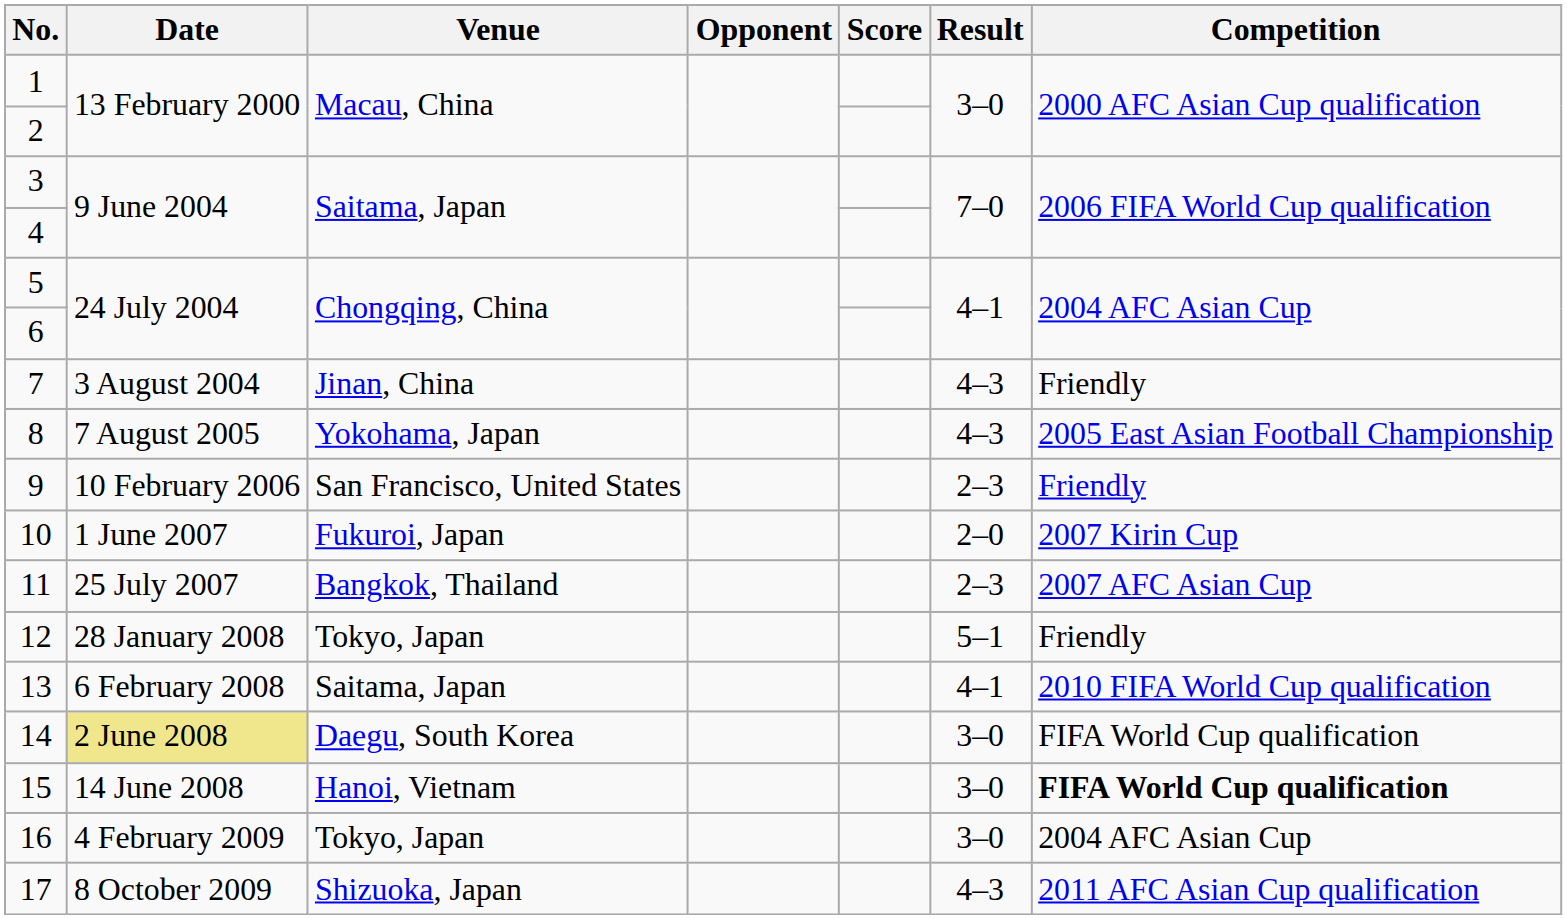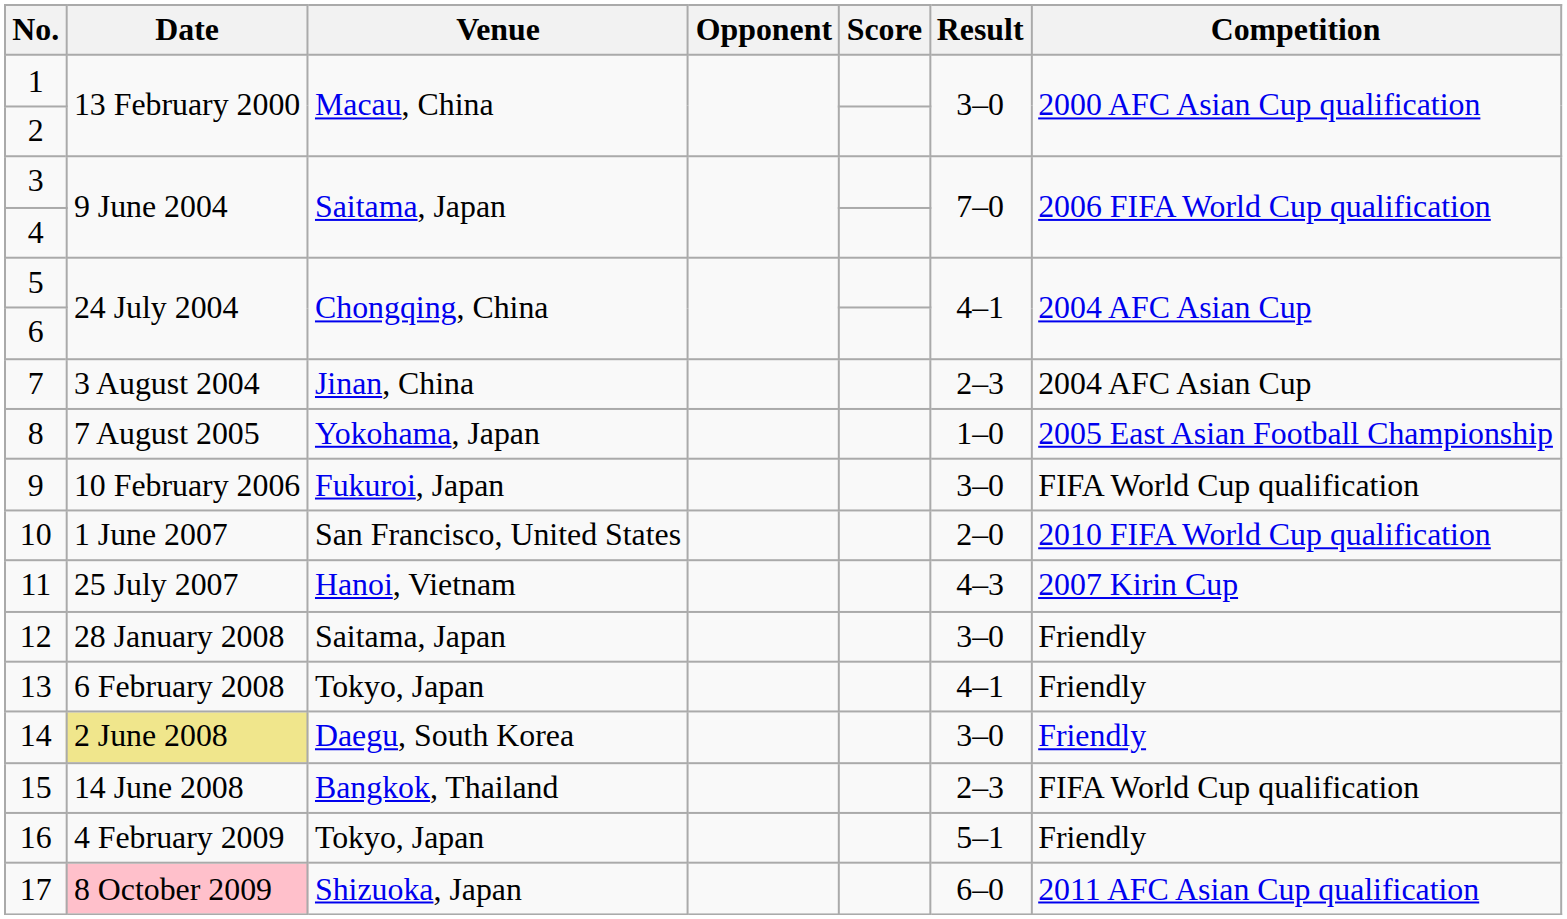 <table class="wikitable sortable">
 <tr>
 <th scope="col">No.</th>
 <th scope="col">Date</th>
 <th scope="col">Venue</th>
 <th scope="col">Opponent</th>
 <th scope="col">Score</th>
 <th scope="col">Result</th>
 <th scope="col">Competition</th>
 </tr>
 <tr>
 <td align="center">1</td>
 <td rowspan="2">13 February 2000</td>
 <td rowspan="2"><a href='#'>Macau</a>, China</td>
 <td rowspan="2"></td>
 <td></td>
 <td rowspan="2" style="text-align:center">3–0</td>
 <td rowspan="2"><a href='#'>2000 AFC Asian Cup qualification</a></td>
 </tr>
 <tr>
 <td align="center">2</td>
 <td></td>
 </tr>
 <tr>
 <td align="center">3</td>
 <td rowspan="2">9 June 2004</td>
 <td rowspan="2"><a href='#'>Saitama</a>, Japan</td>
 <td rowspan="2"></td>
 <td></td>
 <td rowspan="2" style="text-align:center">7–0</td>
 <td rowspan="2"><a href='#'>2006 FIFA World Cup qualification</a></td>
 </tr>
 <tr>
 <td align="center">4</td>
 <td></td>
 </tr>
 <tr>
 <td align="center">5</td>
 <td rowspan="2">24 July 2004</td>
 <td rowspan="2"><a href='#'>Chongqing</a>, China</td>
 <td rowspan="2"></td>
 <td></td>
 <td rowspan="2" style="text-align:center">4–1</td>
 <td rowspan="2"><a href='#'>2004 AFC Asian Cup</a></td>
 </tr>
 <tr>
 <td align="center">6</td>
 <td></td>
 </tr>
 <tr>
 <td align="center">7</td>
 <td>3 August 2004</td>
 <td><a href='#'>Jinan</a>, China</td>
 <td></td>
 <td></td>
-<td align="center">4–3</td>
-<td>Friendly</td>
+<td align="center">2–3</td>
+<td>2004 AFC Asian Cup</td>
 </tr>
 <tr>
 <td align="center">8</td>
 <td>7 August 2005</td>
 <td><a href='#'>Yokohama</a>, Japan</td>
 <td></td>
 <td></td>
-<td align="center">4–3</td>
+<td align="center">1–0</td>
 <td><a href='#'>2005 East Asian Football Championship</a></td>
 </tr>
 <tr>
 <td align="center">9</td>
 <td>10 February 2006</td>
-<td>San Francisco, United States</td>
+<td><a href='#'>Fukuroi</a>, Japan</td>
 <td></td>
 <td></td>
-<td align="center">2–3</td>
-<td><a href='#'>Friendly</a></td>
+<td align="center">3–0</td>
+<td>FIFA World Cup qualification</td>
 </tr>
 <tr>
 <td align="center">10</td>
 <td>1 June 2007</td>
-<td><a href='#'>Fukuroi</a>, Japan</td>
+<td>San Francisco, United States</td>
 <td></td>
 <td></td>
 <td align="center">2–0</td>
-<td><a href='#'>2007 Kirin Cup</a></td>
+<td><a href='#'>2010 FIFA World Cup qualification</a></td>
 </tr>
 <tr>
 <td align="center">11</td>
 <td>25 July 2007</td>
-<td><a href='#'>Bangkok</a>, Thailand</td>
+<td><a href='#'>Hanoi</a>, Vietnam</td>
 <td></td>
 <td></td>
-<td align="center">2–3</td>
-<td><a href='#'>2007 AFC Asian Cup</a></td>
+<td align="center">4–3</td>
+<td><a href='#'>2007 Kirin Cup</a></td>
 </tr>
 <tr>
 <td align="center">12</td>
 <td>28 January 2008</td>
-<td>Tokyo, Japan</td>
+<td>Saitama, Japan</td>
 <td></td>
 <td></td>
-<td align="center">5–1</td>
+<td align="center">3–0</td>
 <td>Friendly</td>
 </tr>
 <tr>
 <td align="center">13</td>
 <td>6 February 2008</td>
-<td>Saitama, Japan</td>
+<td>Tokyo, Japan</td>
 <td></td>
 <td></td>
 <td align="center">4–1</td>
-<td><a href='#'>2010 FIFA World Cup qualification</a></td>
+<td>Friendly</td>
 </tr>
 <tr>
 <td align="center">14</td>
 <td style="background: khaki;">2 June 2008</td>
 <td><a href='#'>Daegu</a>, South Korea</td>
 <td></td>
 <td></td>
 <td align="center">3–0</td>
-<td>FIFA World Cup qualification</td>
+<td><a href='#'>Friendly</a></td>
 </tr>
 <tr>
 <td align="center">15</td>
 <td>14 June 2008</td>
-<td><a href='#'>Hanoi</a>, Vietnam</td>
+<td><a href='#'>Bangkok</a>, Thailand</td>
 <td></td>
 <td></td>
-<td align="center">3–0</td>
-<td><strong>FIFA World Cup qualification</strong></td>
+<td align="center">2–3</td>
+<td>FIFA World Cup qualification</td>
 </tr>
 <tr>
 <td align="center">16</td>
 <td>4 February 2009</td>
 <td>Tokyo, Japan</td>
 <td></td>
 <td></td>
-<td align="center">3–0</td>
-<td>2004 AFC Asian Cup</td>
+<td align="center">5–1</td>
+<td>Friendly</td>
 </tr>
 <tr>
 <td align="center">17</td>
-<td>8 October 2009</td>
+<td style="background: pink;">8 October 2009</td>
 <td><a href='#'>Shizuoka</a>, Japan</td>
 <td></td>
 <td></td>
-<td align="center">4–3</td>
+<td align="center">6–0</td>
 <td><a href='#'>2011 AFC Asian Cup qualification</a></td>
 </tr>
 </table>
